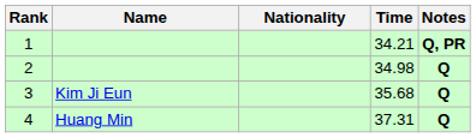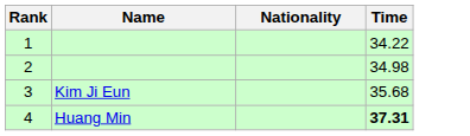 <table class="wikitable sortable" style="text-align:center">
 <tr>
 <th>Rank</th>
 <th style="width:180px">Name</th>
 <th style="width:125px">Nationality</th>
 <th>Time</th>
-<th>Notes</th>
 </tr>
 <tr style="background:#cfc;">
 <td>1</td>
 <td style="text-align:left;"></td>
 <td style="text-align:left;"></td>
-<td>34.21</td>
-<td><strong>Q, PR</strong></td>
+<td>34.22</td>
 </tr>
 <tr style="background:#cfc;">
 <td>2</td>
 <td style="text-align:left;"></td>
 <td style="text-align:left;"></td>
 <td>34.98</td>
-<td><strong>Q</strong></td>
 </tr>
 <tr style="background:#cfc;">
 <td>3</td>
 <td style="text-align:left;"><a href='#'>Kim Ji Eun</a></td>
 <td style="text-align:left;"></td>
 <td>35.68</td>
-<td><strong>Q</strong></td>
 </tr>
 <tr style="background:#cfc;">
 <td>4</td>
 <td style="text-align:left;"><a href='#'>Huang Min</a></td>
 <td style="text-align:left;"></td>
-<td>37.31</td>
-<td><strong>Q</strong></td>
+<td><strong>37.31</strong></td>
 </tr>
 </table>
